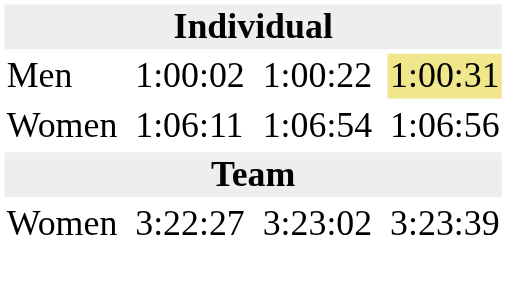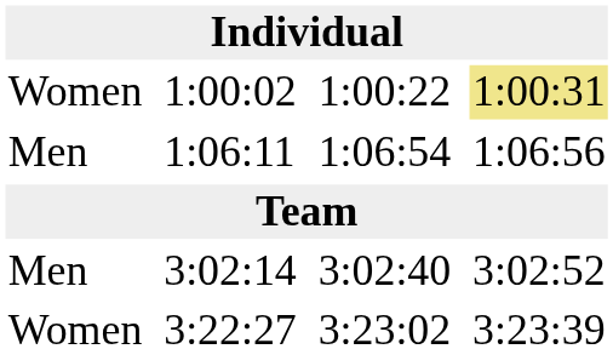 <table>
 <tr>
 <td colspan="7"  style="background:#eee; text-align:center;"><strong>Individual</strong></td>
 </tr>
 <tr>
-<td>Men</td>
+<td>Women</td>
 <td></td>
 <td>1:00:02</td>
 <td></td>
 <td>1:00:22</td>
 <td></td>
 <td style="background: khaki;">1:00:31</td>
 </tr>
 <tr>
-<td>Women</td>
+<td>Men</td>
 <td></td>
 <td>1:06:11</td>
 <td></td>
 <td>1:06:54</td>
 <td></td>
 <td>1:06:56</td>
 </tr>
 <tr>
 <td colspan="7"  style="background:#eee; text-align:center;"><strong>Team</strong></td>
 </tr>
 <tr>
+<td>Men</td>
+<td></td>
+<td>3:02:14</td>
+<td></td>
+<td>3:02:40</td>
+<td></td>
+<td>3:02:52</td>
+</tr>
+<tr>
 <td>Women</td>
 <td></td>
 <td>3:22:27</td>
 <td></td>
 <td>3:23:02</td>
 <td></td>
 <td>3:23:39</td>
 </tr>
 </table>
